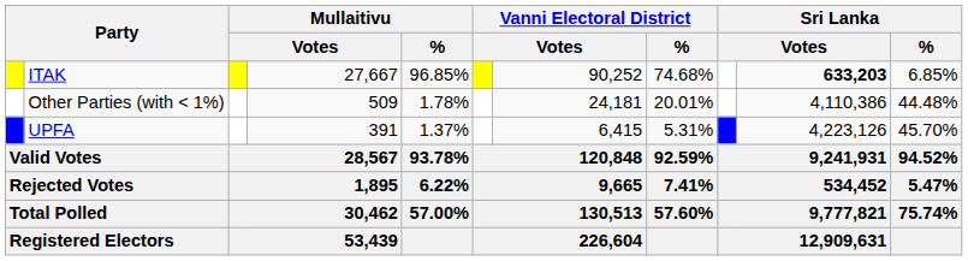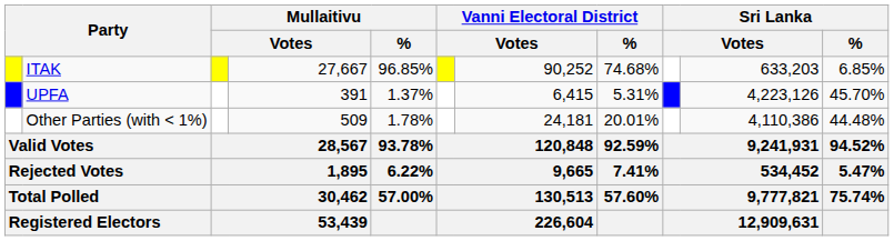 <table class="wikitable">
 <tr>
 <th colspan="2" width="144px"rowspan="2">Party</th>
 <th colspan="3" width="216px">Mullaitivu</th>
 <th colspan="3" width="216px"><a href='#'>Vanni Electoral District</a></th>
 <th colspan="3" width="216px">Sri Lanka</th>
 </tr>
 <tr>
 <th colspan="2" width="144px">Votes</th>
 <th>%</th>
 <th colspan="2" width="144px">Votes</th>
 <th>%</th>
 <th colspan="2" width="144px">Votes</th>
 <th>%</th>
 </tr>
 <tr>
 <td style="background-color:yellow;" width="10px"></td>
 <td style="text-align:left;"><a href='#'>ITAK</a></td>
 <td style="background-color:yellow;" width="10px"></td>
 <td style="text-align:right;">27,667</td>
 <td style="text-align:right;">96.85%</td>
 <td style="background-color:yellow;" width="10px"></td>
 <td style="text-align:right;">90,252</td>
 <td style="text-align:right;">74.68%</td>
 <td style="background-color:white;" width="10px"></td>
-<td style="text-align:right;"><strong>633,203</strong></td>
+<td style="text-align:right;">633,203</td>
 <td style="text-align:right;">6.85%</td>
+</tr>
+<tr>
+<td style="background-color:blue;" width="10px"></td>
+<td style="text-align:left;"><a href='#'>UPFA</a></td>
+<td style="background-color:white;" width="10px"></td>
+<td style="text-align:right;">391</td>
+<td style="text-align:right;">1.37%</td>
+<td style="background-color:white;" width="10px"></td>
+<td style="text-align:right;">6,415</td>
+<td style="text-align:right;">5.31%</td>
+<td style="background-color:blue;" width="10px"></td>
+<td style="text-align:right;">4,223,126</td>
+<td style="text-align:right;">45.70%</td>
 </tr>
 <tr>
 <td style="background-color:white;" width="10px"></td>
 <td style="text-align:left;">Other Parties (with < 1%)</td>
 <td style="background-color:white;" width="10px"></td>
 <td style="text-align:right;">509</td>
 <td style="text-align:right;">1.78%</td>
 <td style="background-color:white;" width="10px"></td>
 <td style="text-align:right;">24,181</td>
 <td style="text-align:right;">20.01%</td>
 <td style="background-color:white;" width="10px"></td>
 <td style="text-align:right;">4,110,386</td>
 <td style="text-align:right;">44.48%</td>
-</tr>
-<tr>
-<td style="background-color:blue;" width="10px"></td>
-<td style="text-align:left;"><a href='#'>UPFA</a></td>
-<td style="background-color:white;" width="10px"></td>
-<td style="text-align:right;">391</td>
-<td style="text-align:right;">1.37%</td>
-<td style="background-color:white;" width="10px"></td>
-<td style="text-align:right;">6,415</td>
-<td style="text-align:right;">5.31%</td>
-<td style="background-color:blue;" width="10px"></td>
-<td style="text-align:right;">4,223,126</td>
-<td style="text-align:right;">45.70%</td>
 </tr>
 <tr>
 <th colspan="2" width="144px"style="text-align:left;">Valid Votes</th>
 <th style="text-align:right;"colspan="2" width="144px">28,567</th>
 <th style="text-align:right;">93.78%</th>
 <th style="text-align:right;"colspan="2" width="144px">120,848</th>
 <th style="text-align:right;">92.59%</th>
 <th style="text-align:right;"colspan="2" width="144px">9,241,931</th>
 <th style="text-align:right;">94.52%</th>
 </tr>
 <tr>
 <th colspan="2" width="144px"style="text-align:left;">Rejected Votes</th>
 <th style="text-align:right;"colspan="2" width="144px">1,895</th>
 <th style="text-align:right;">6.22%</th>
 <th style="text-align:right;"colspan="2" width="144px">9,665</th>
 <th style="text-align:right;">7.41%</th>
 <th style="text-align:right;"colspan="2" width="144px">534,452</th>
 <th style="text-align:right;">5.47%</th>
 </tr>
 <tr>
 <th colspan="2" width="144px"style="text-align:left;">Total Polled</th>
 <th style="text-align:right;"colspan="2" width="144px">30,462</th>
 <th style="text-align:right;">57.00%</th>
 <th style="text-align:right;"colspan="2" width="144px">130,513</th>
 <th style="text-align:right;">57.60%</th>
 <th style="text-align:right;"colspan="2" width="144px">9,777,821</th>
 <th style="text-align:right;">75.74%</th>
 </tr>
 <tr>
 <th colspan="2" width="144px"style="text-align:left;">Registered Electors</th>
 <th style="text-align:right;"colspan="2" width="144px">53,439</th>
 <th></th>
 <th style="text-align:right;"colspan="2" width="144px">226,604</th>
 <th></th>
 <th style="text-align:right;"colspan="2" width="144px">12,909,631</th>
 <th></th>
 </tr>
 </table>
